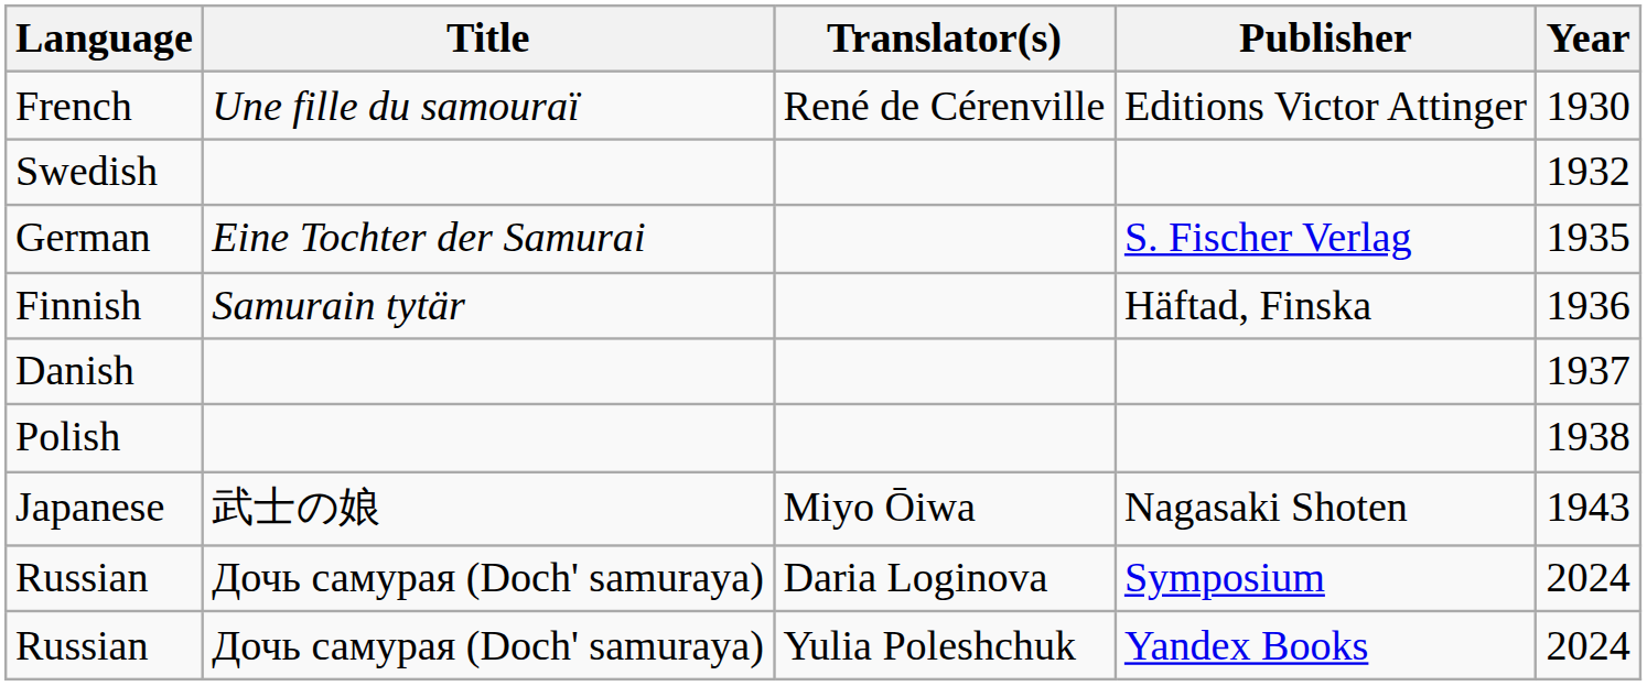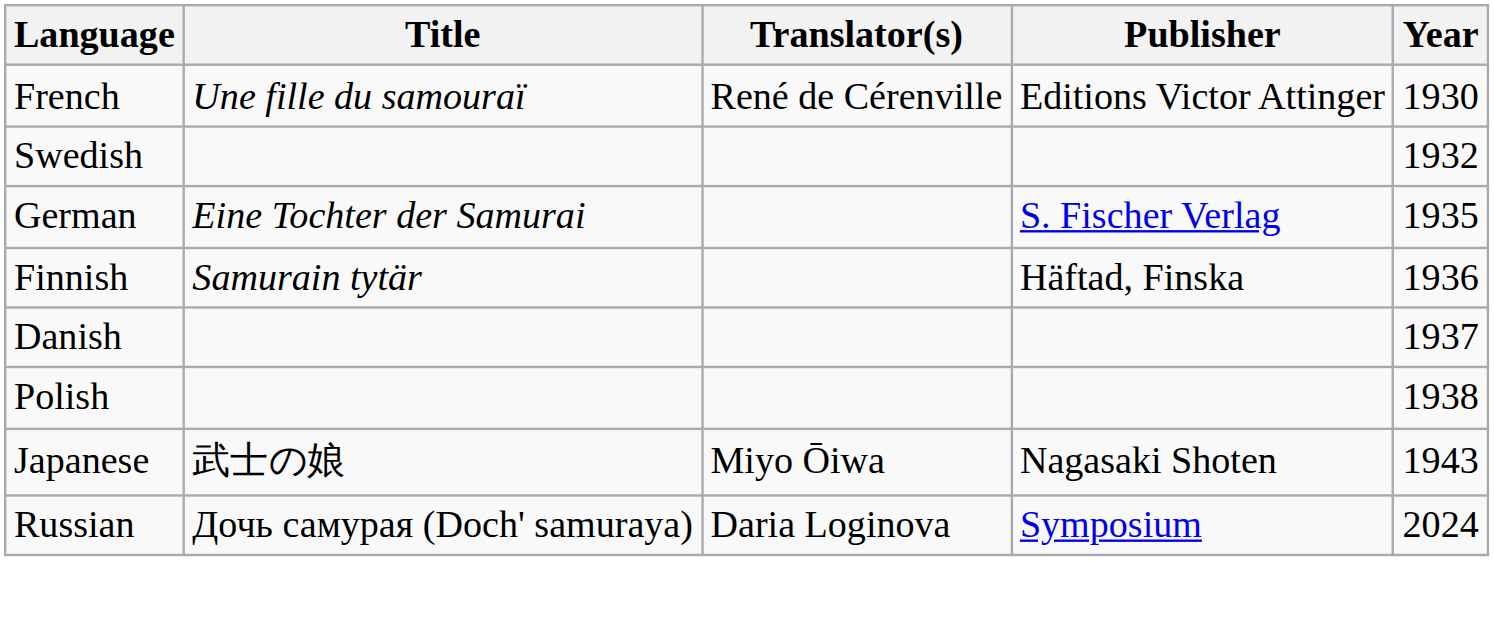 <table class="wikitable">
 <tr>
 <th>Language</th>
 <th>Title</th>
 <th>Translator(s)</th>
 <th>Publisher</th>
 <th>Year</th>
 </tr>
 <tr>
 <td>French</td>
 <td><em>Une fille du samouraï</em></td>
 <td>René de Cérenville</td>
 <td>Editions Victor Attinger</td>
 <td>1930</td>
 </tr>
 <tr>
 <td>Swedish</td>
 <td></td>
 <td></td>
 <td></td>
 <td>1932</td>
 </tr>
 <tr>
 <td>German</td>
 <td><em>Eine Tochter der Samurai</em></td>
 <td></td>
 <td><a href='#'>S. Fischer Verlag</a></td>
 <td>1935</td>
 </tr>
 <tr>
 <td>Finnish</td>
 <td><em>Samurain tytär</em></td>
 <td></td>
 <td>Häftad, Finska</td>
 <td>1936</td>
 </tr>
 <tr>
 <td>Danish</td>
 <td></td>
 <td></td>
 <td></td>
 <td>1937</td>
 </tr>
 <tr>
 <td>Polish</td>
 <td></td>
 <td></td>
 <td></td>
 <td>1938</td>
 </tr>
 <tr>
 <td>Japanese</td>
 <td>武士の娘</td>
 <td>Miyo Ōiwa</td>
 <td>Nagasaki Shoten</td>
 <td>1943</td>
 </tr>
 <tr>
 <td>Russian</td>
 <td>Дочь самурая (Doch' samuraya)</td>
 <td>Daria Loginova</td>
 <td><a href='#'>Symposium</a></td>
 <td>2024</td>
 </tr>
-<tr>
-<td>Russian</td>
-<td>Дочь самурая (Doch' samuraya)</td>
-<td>Yulia Poleshchuk</td>
-<td><a href='#'>Yandex Books</a></td>
-<td>2024</td>
-</tr>
 </table>
